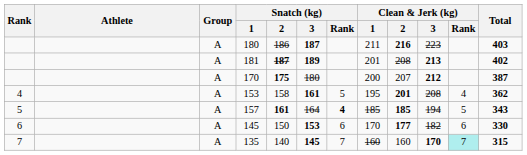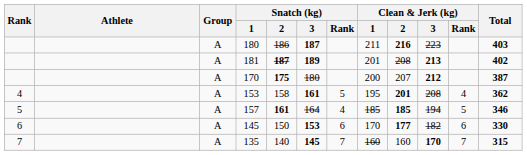 <table class = "wikitable" style="text-align:center;">
 <tr>
 <th rowspan=2 width=40>Rank</th>
 <th rowspan=2 width=250>Athlete</th>
 <th rowspan=2 width=50>Group</th>
 <th colspan=4>Snatch (kg)</th>
 <th colspan=4>Clean & Jerk (kg)</th>
 <th rowspan=2 width=60>Total</th>
 </tr>
 <tr>
 <th width=40>1</th>
 <th width=40>2</th>
 <th width=40>3</th>
 <th width=40>Rank</th>
 <th width=40>1</th>
 <th width=40>2</th>
 <th width=40>3</th>
 <th width=40>Rank</th>
 </tr>
 <tr>
 <td></td>
 <td align=left></td>
 <td>A</td>
 <td>180</td>
 <td><s>186</s></td>
 <td><strong>187</strong></td>
 <td></td>
 <td>211</td>
 <td><strong>216</strong></td>
 <td><s>223</s></td>
 <td></td>
 <td><strong>403</strong></td>
 </tr>
 <tr>
 <td></td>
 <td align=left></td>
 <td>A</td>
 <td>181</td>
 <td><strong><s>187</s></strong></td>
 <td><strong>189</strong></td>
 <td></td>
 <td>201</td>
 <td><s>208</s></td>
 <td><strong>213</strong></td>
 <td></td>
 <td><strong>402</strong></td>
 </tr>
 <tr>
 <td></td>
 <td align=left></td>
 <td>A</td>
 <td>170</td>
 <td><strong>175</strong></td>
 <td><s>180</s></td>
 <td></td>
 <td>200</td>
 <td>207</td>
 <td><strong>212</strong></td>
 <td></td>
 <td><strong>387</strong></td>
 </tr>
 <tr>
 <td>4</td>
 <td align=left></td>
 <td>A</td>
 <td>153</td>
 <td>158</td>
 <td><strong>161</strong></td>
 <td>5</td>
 <td>195</td>
 <td><strong>201</strong></td>
 <td><s>208</s></td>
 <td>4</td>
 <td><strong>362</strong></td>
 </tr>
 <tr>
 <td>5</td>
 <td align=left></td>
 <td>A</td>
 <td>157</td>
 <td><strong>161</strong></td>
 <td><s>164</s></td>
-<td><strong>4</strong></td>
+<td>4</td>
 <td><s>185</s></td>
 <td><strong>185</strong></td>
 <td><s>194</s></td>
 <td>5</td>
-<td><strong>343</strong></td>
+<td><strong>346</strong></td>
 </tr>
 <tr>
 <td>6</td>
 <td align=left></td>
 <td>A</td>
 <td>145</td>
 <td>150</td>
 <td><strong>153</strong></td>
 <td>6</td>
 <td>170</td>
 <td><strong>177</strong></td>
 <td><s>182</s></td>
 <td>6</td>
 <td><strong>330</strong></td>
 </tr>
 <tr>
 <td>7</td>
 <td align=left></td>
 <td>A</td>
 <td>135</td>
 <td>140</td>
 <td><strong>145</strong></td>
 <td>7</td>
 <td><s>160</s></td>
 <td>160</td>
 <td><strong>170</strong></td>
-<td style="background: paleturquoise;">7</td>
+<td>7</td>
 <td><strong>315</strong></td>
 </tr>
 </table>
